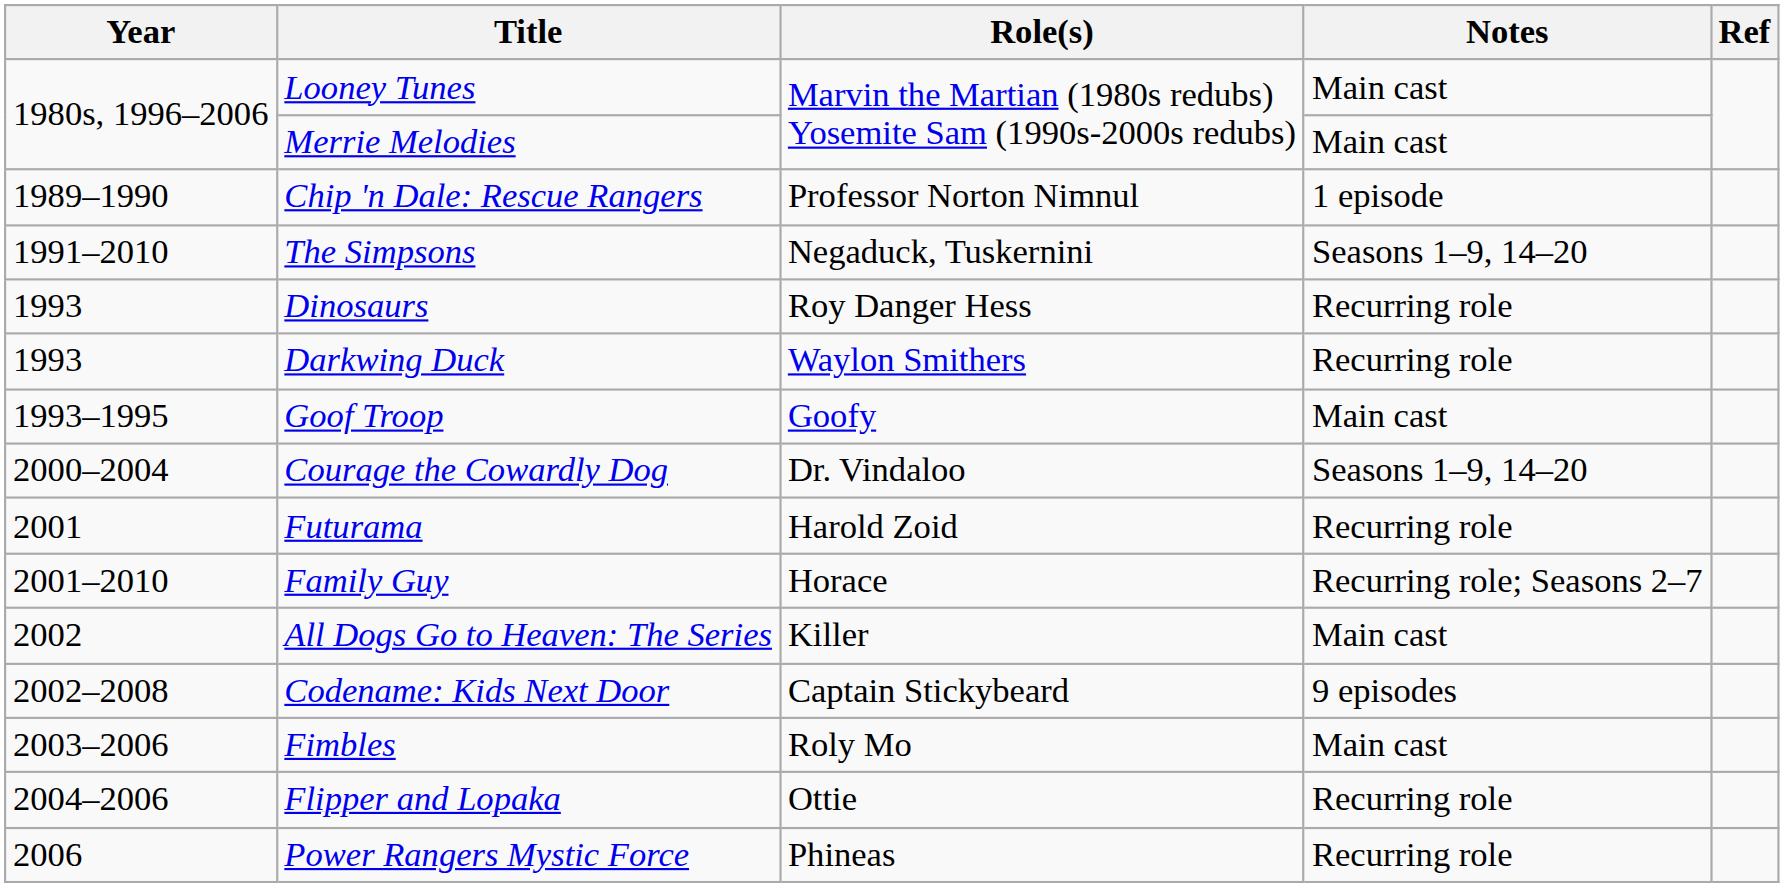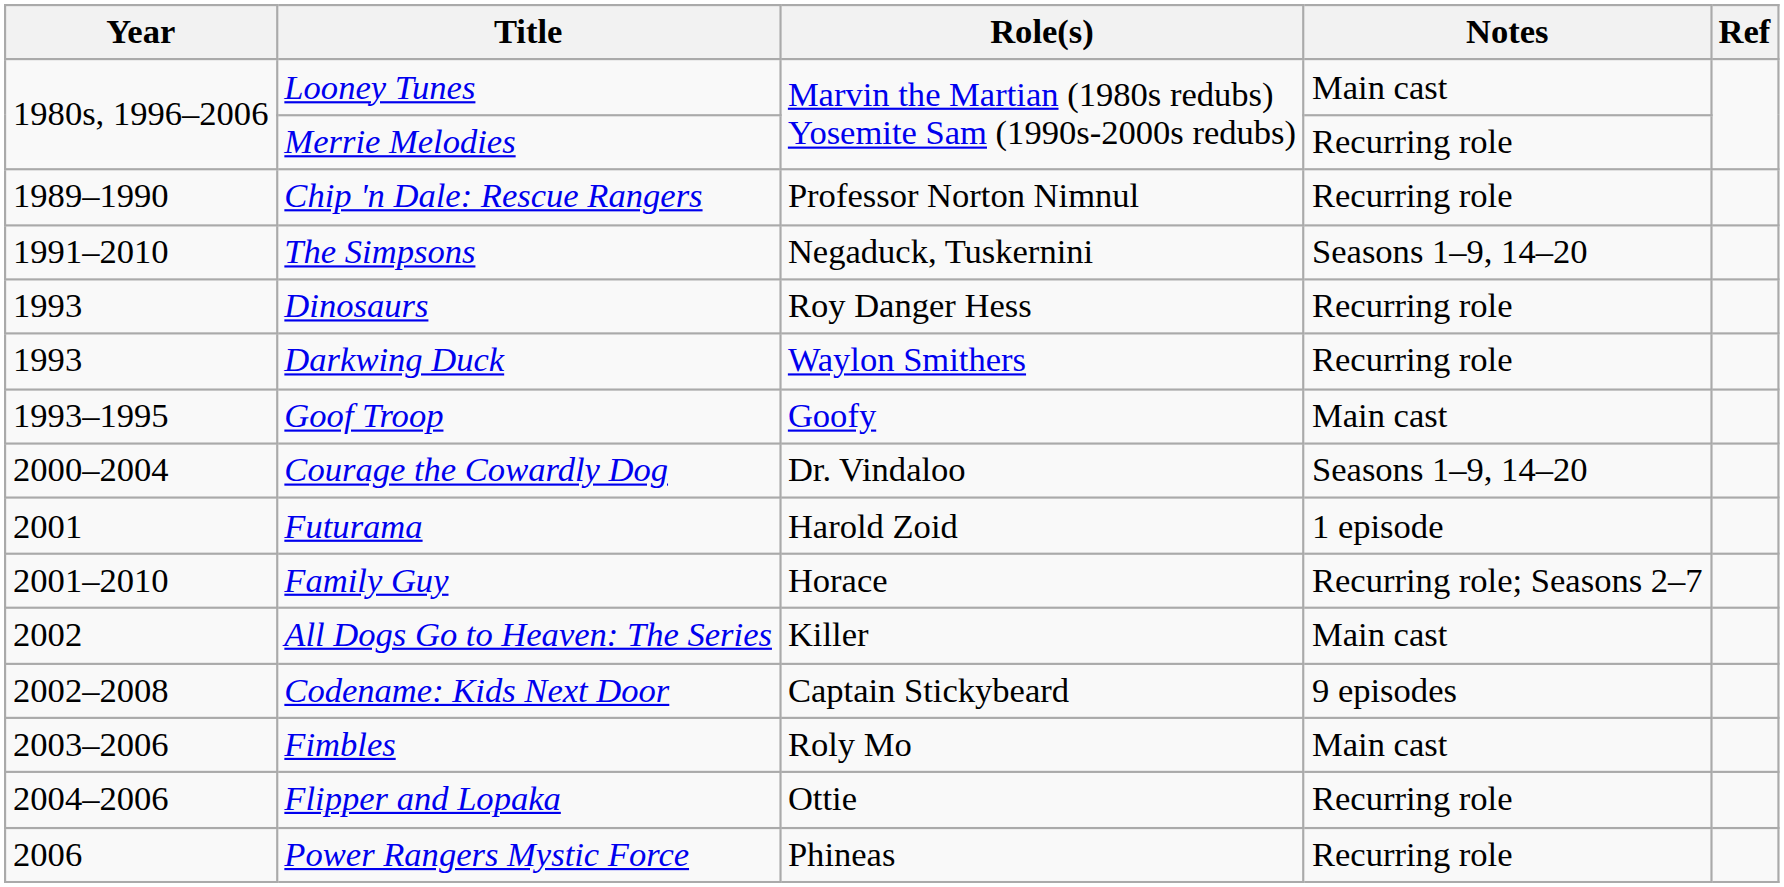 <table class="wikitable plainrowheaders sortable">
 <tr>
 <th scope="col">Year</th>
 <th scope="col">Title</th>
 <th scope="col">Role(s)</th>
 <th scope="col">Notes</th>
 <th scope="col" class="unsortable">Ref</th>
 </tr>
 <tr>
 <td rowspan="2">1980s, 1996–2006</td>
 <td><em><a href='#'>Looney Tunes</a></em></td>
 <td rowspan="2"><a href='#'>Marvin the Martian</a> (1980s redubs)<br><a href='#'>Yosemite Sam</a> (1990s-2000s redubs)</td>
 <td>Main cast</td>
 <td rowspan="2"></td>
 </tr>
 <tr>
 <td><em><a href='#'>Merrie Melodies</a></em></td>
-<td>Main cast</td>
+<td>Recurring role</td>
 </tr>
 <tr>
 <td>1989–1990</td>
 <td><em><a href='#'>Chip 'n Dale: Rescue Rangers</a></em></td>
 <td>Professor Norton Nimnul</td>
-<td>1 episode</td>
+<td>Recurring role</td>
 <td></td>
 </tr>
 <tr>
 <td>1991–2010</td>
 <td><em><a href='#'>The Simpsons</a></em></td>
 <td>Negaduck, Tuskernini</td>
 <td>Seasons 1–9, 14–20</td>
 <td></td>
 </tr>
 <tr>
 <td>1993</td>
 <td><em><a href='#'>Dinosaurs</a></em></td>
 <td>Roy Danger Hess</td>
 <td>Recurring role</td>
 <td></td>
 </tr>
 <tr>
 <td>1993</td>
 <td><em><a href='#'>Darkwing Duck</a></em></td>
 <td><a href='#'>Waylon Smithers</a></td>
 <td>Recurring role</td>
 <td></td>
 </tr>
 <tr>
 <td>1993–1995</td>
 <td><em><a href='#'>Goof Troop</a></em></td>
 <td><a href='#'>Goofy</a></td>
 <td>Main cast</td>
 <td></td>
 </tr>
 <tr>
 <td>2000–2004</td>
 <td><em><a href='#'>Courage the Cowardly Dog</a></em></td>
 <td>Dr. Vindaloo</td>
 <td>Seasons 1–9, 14–20</td>
 <td></td>
 </tr>
 <tr>
 <td>2001</td>
 <td><em><a href='#'>Futurama</a></em></td>
 <td>Harold Zoid</td>
-<td>Recurring role</td>
+<td>1 episode</td>
 <td></td>
 </tr>
 <tr>
 <td>2001–2010</td>
 <td><em><a href='#'>Family Guy</a></em></td>
 <td>Horace</td>
 <td>Recurring role; Seasons 2–7</td>
 <td></td>
 </tr>
 <tr>
 <td>2002</td>
 <td><em><a href='#'>All Dogs Go to Heaven: The Series</a></em></td>
 <td>Killer</td>
 <td>Main cast</td>
 <td></td>
 </tr>
 <tr>
 <td>2002–2008</td>
 <td><em><a href='#'>Codename: Kids Next Door</a></em></td>
 <td>Captain Stickybeard</td>
 <td>9 episodes</td>
 <td></td>
 </tr>
 <tr>
 <td>2003–2006</td>
 <td><em><a href='#'>Fimbles</a></em></td>
 <td>Roly Mo</td>
 <td>Main cast</td>
 <td></td>
 </tr>
 <tr>
 <td>2004–2006</td>
 <td><em><a href='#'>Flipper and Lopaka</a></em></td>
 <td>Ottie</td>
 <td>Recurring role</td>
 <td></td>
 </tr>
 <tr>
 <td>2006</td>
 <td><em><a href='#'>Power Rangers Mystic Force</a></em></td>
 <td>Phineas</td>
 <td>Recurring role</td>
 <td></td>
 </tr>
 </table>
